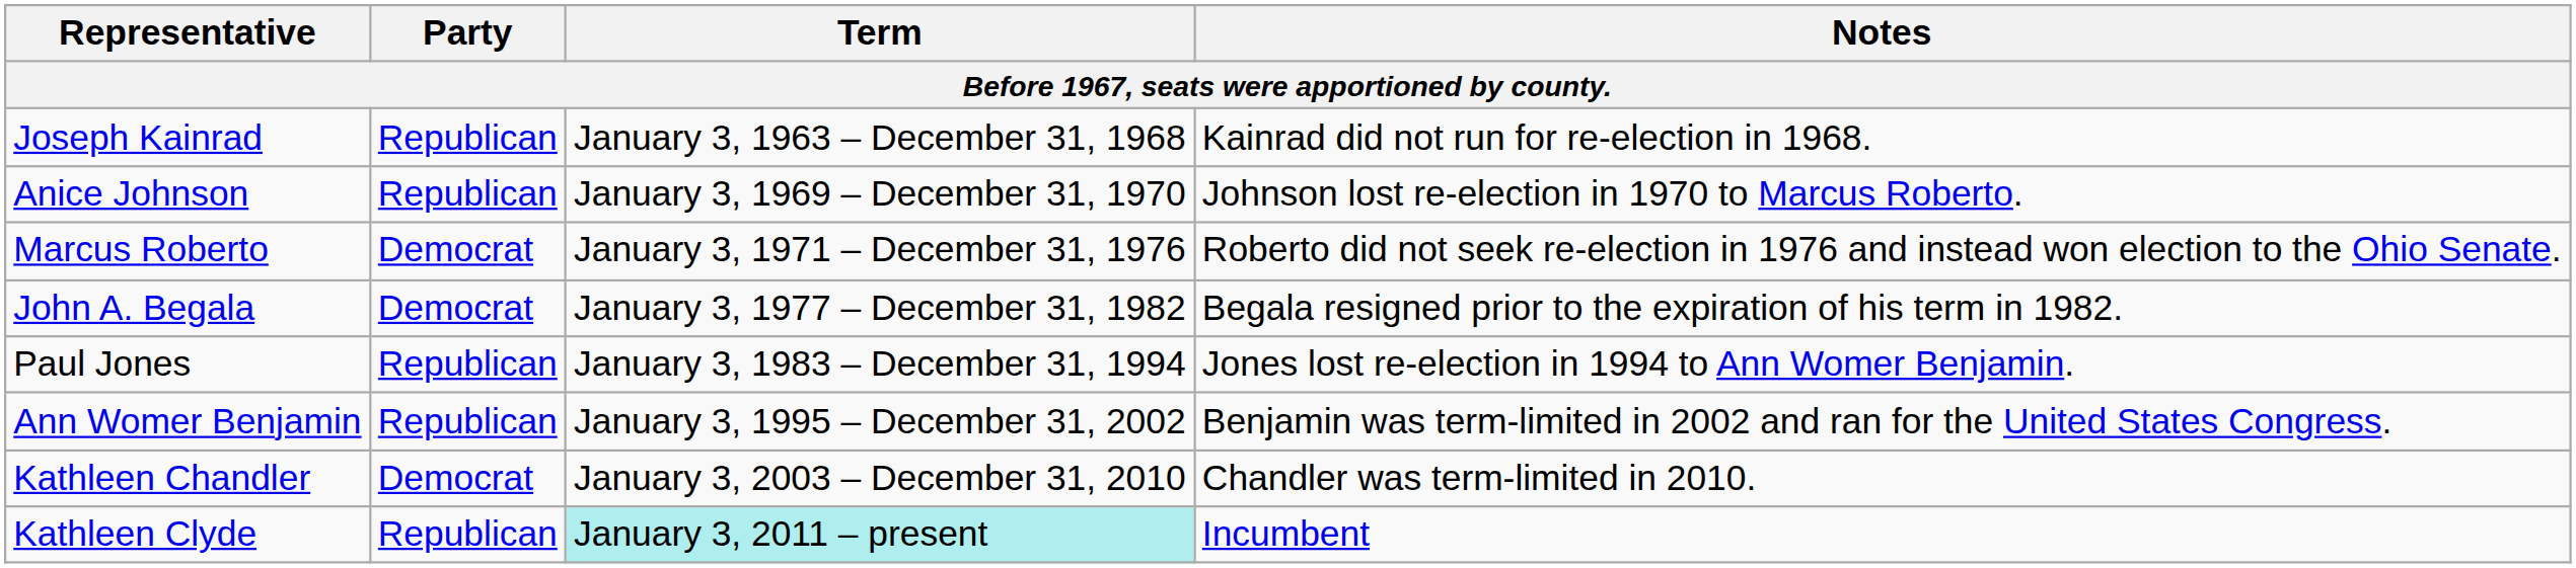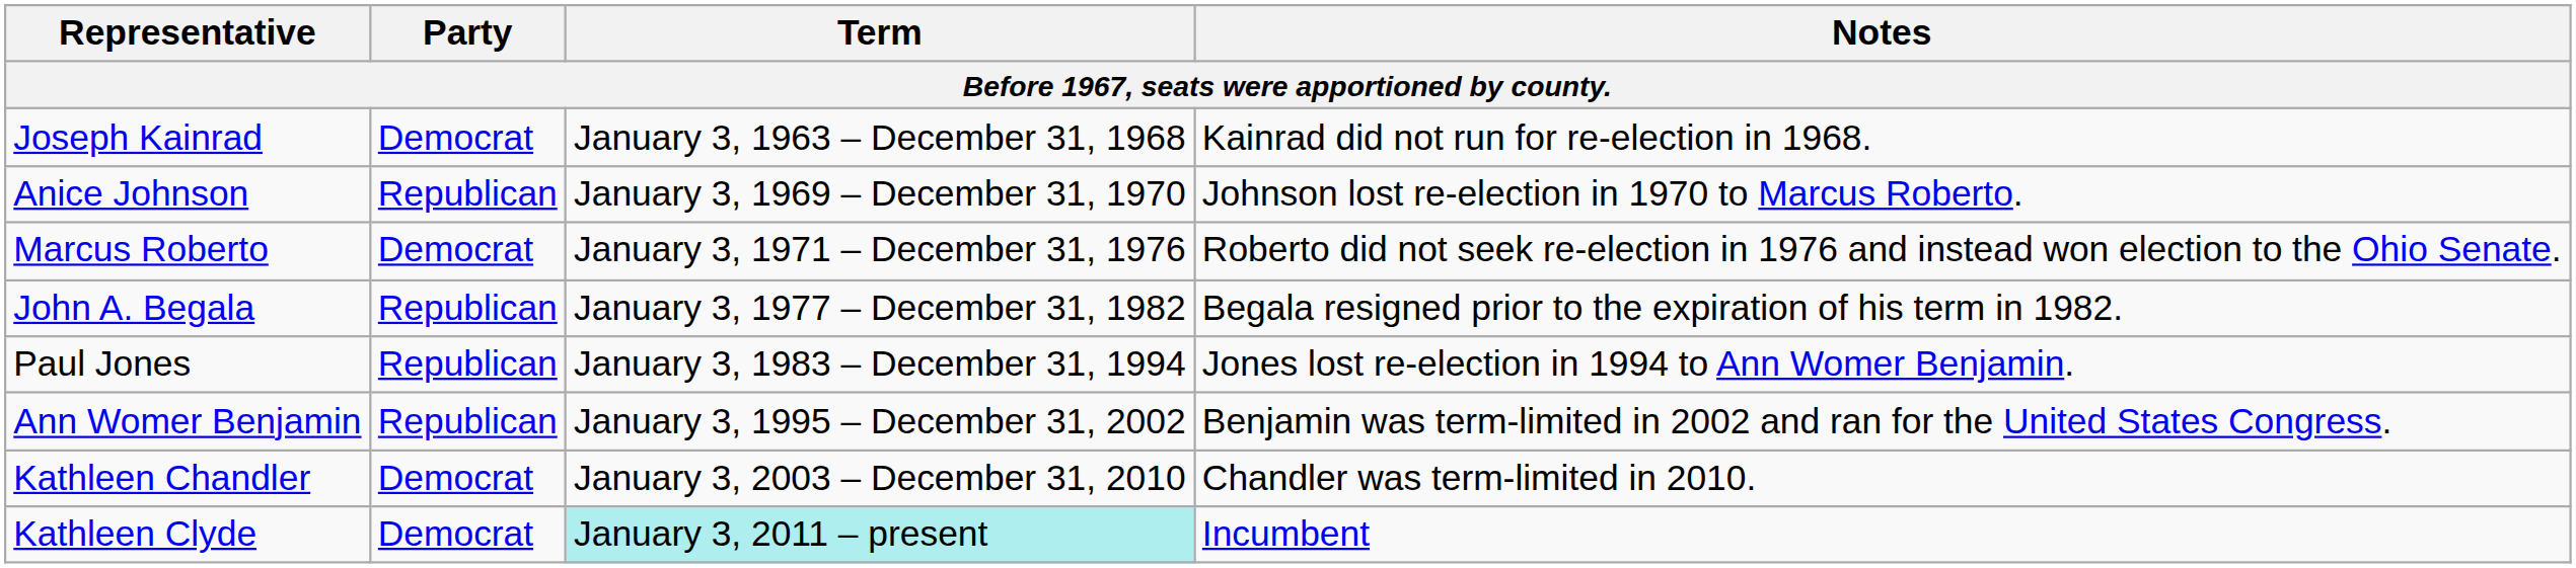 <table class=wikitable>
 <tr valign=bottom>
 <th>Representative</th>
 <th>Party</th>
 <th>Term</th>
 <th>Notes</th>
 </tr>
 <tr>
 <th colspan=5 style="font-size: 80%;"><em>Before 1967, seats were apportioned by county.</em></th>
 </tr>
 <tr>
 <td><a href='#'>Joseph Kainrad</a></td>
-<td><a href='#'>Republican</a></td>
+<td><a href='#'>Democrat</a></td>
 <td>January 3, 1963 – December 31, 1968</td>
 <td>Kainrad did not run for re-election in 1968.</td>
 </tr>
 <tr>
 <td><a href='#'>Anice Johnson</a></td>
 <td><a href='#'>Republican</a></td>
 <td>January 3, 1969 – December 31, 1970</td>
 <td>Johnson lost re-election in 1970 to <a href='#'>Marcus Roberto</a>.</td>
 </tr>
 <tr>
 <td><a href='#'>Marcus Roberto</a></td>
 <td><a href='#'>Democrat</a></td>
 <td>January 3, 1971 – December 31, 1976</td>
 <td>Roberto did not seek re-election in 1976 and instead won election to the <a href='#'>Ohio Senate</a>.</td>
 </tr>
 <tr>
 <td><a href='#'>John A. Begala</a></td>
-<td><a href='#'>Democrat</a></td>
+<td><a href='#'>Republican</a></td>
 <td>January 3, 1977 – December 31, 1982</td>
 <td>Begala resigned prior to the expiration of his term in 1982.</td>
 </tr>
 <tr>
 <td>Paul Jones</td>
 <td><a href='#'>Republican</a></td>
 <td>January 3, 1983 – December 31, 1994</td>
 <td>Jones lost re-election in 1994 to <a href='#'>Ann Womer Benjamin</a>.</td>
 </tr>
 <tr>
 <td><a href='#'>Ann Womer Benjamin</a></td>
 <td><a href='#'>Republican</a></td>
 <td>January 3, 1995 – December 31, 2002</td>
 <td>Benjamin was term-limited in 2002 and ran for the <a href='#'>United States Congress</a>.</td>
 </tr>
 <tr>
 <td><a href='#'>Kathleen Chandler</a></td>
 <td><a href='#'>Democrat</a></td>
 <td>January 3, 2003 – December 31, 2010</td>
 <td>Chandler was term-limited in 2010.</td>
 </tr>
 <tr>
 <td><a href='#'>Kathleen Clyde</a></td>
-<td><a href='#'>Republican</a></td>
+<td><a href='#'>Democrat</a></td>
 <td style="background: paleturquoise;">January 3, 2011 – present</td>
 <td><a href='#'>Incumbent</a></td>
 </tr>
 </table>
